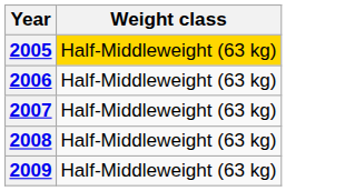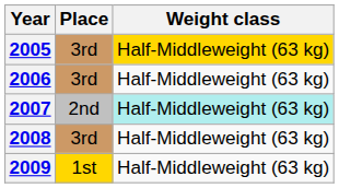 <table class=wikitable>
 <tr>
 <th>Year</th>
+<th>Place</th>
 <th>Weight class</th>
 </tr>
 <tr>
 <th><a href='#'>2005</a></th>
+<td bgcolor=cc9966 align=center>3rd</td>
 <td style="background: gold;">Half-Middleweight (63 kg)</td>
 </tr>
 <tr>
 <th><a href='#'>2006</a></th>
+<td bgcolor=cc9966 align=center>3rd</td>
 <td>Half-Middleweight (63 kg)</td>
 </tr>
 <tr>
 <th><a href='#'>2007</a></th>
-<td>Half-Middleweight (63 kg)</td>
+<td bgcolor=Silver align=center>2nd</td>
+<td style="background: paleturquoise;">Half-Middleweight (63 kg)</td>
 </tr>
 <tr>
 <th><a href='#'>2008</a></th>
+<td bgcolor=cc9966 align=center>3rd</td>
 <td>Half-Middleweight (63 kg)</td>
 </tr>
 <tr>
 <th><a href='#'>2009</a></th>
+<td bgcolor=Gold align=center>1st</td>
 <td>Half-Middleweight (63 kg)</td>
 </tr>
 </table>
